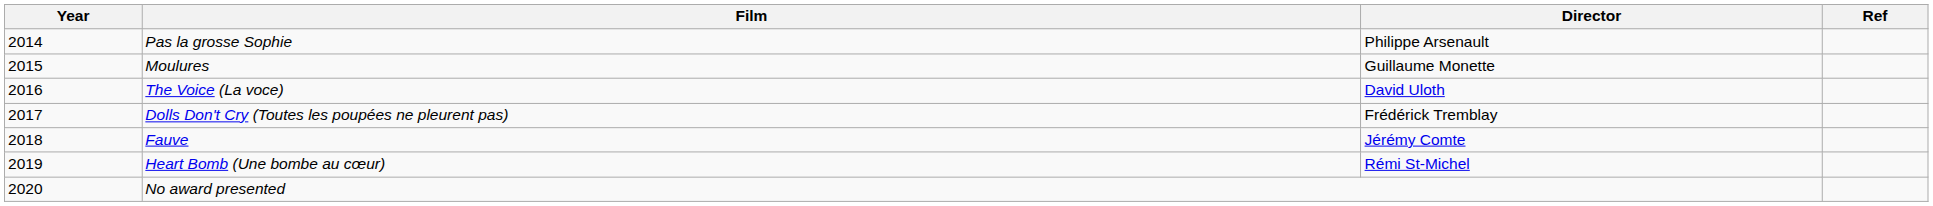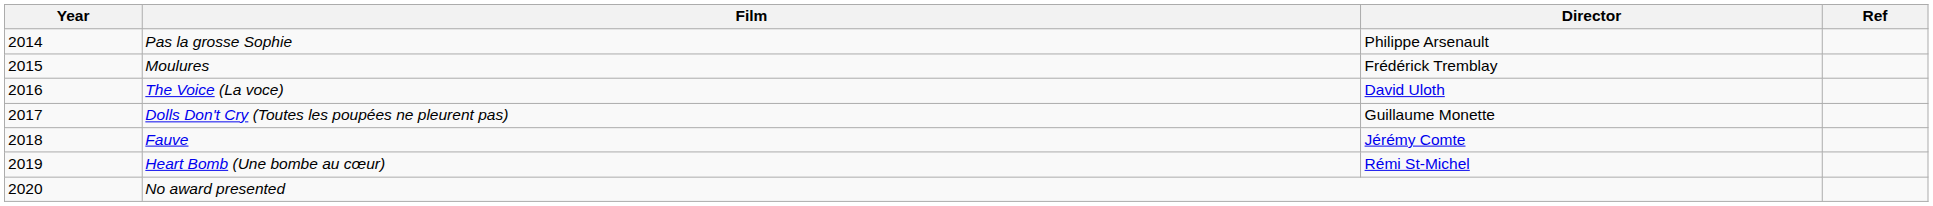 <table class="wikitable sortable"  width=100%>
 <tr>
 <th>Year</th>
 <th>Film</th>
 <th>Director</th>
 <th>Ref</th>
 </tr>
 <tr>
 <td>2014</td>
 <td><em>Pas la grosse Sophie</em></td>
 <td>Philippe Arsenault</td>
 <td></td>
 </tr>
 <tr>
 <td>2015</td>
 <td><em>Moulures</em></td>
-<td>Guillaume Monette</td>
+<td>Frédérick Tremblay</td>
 <td></td>
 </tr>
 <tr>
 <td>2016</td>
 <td><em><a href='#'>The Voice</a> (La voce)</em></td>
 <td><a href='#'>David Uloth</a></td>
 <td></td>
 </tr>
 <tr>
 <td>2017</td>
 <td><em><a href='#'>Dolls Don't Cry</a> (Toutes les poupées ne pleurent pas)</em></td>
-<td>Frédérick Tremblay</td>
+<td>Guillaume Monette</td>
 <td></td>
 </tr>
 <tr>
 <td>2018</td>
 <td><em><a href='#'>Fauve</a></em></td>
 <td><a href='#'>Jérémy Comte</a></td>
 <td></td>
 </tr>
 <tr>
 <td>2019</td>
 <td><em><a href='#'>Heart Bomb</a> (Une bombe au cœur)</em></td>
 <td><a href='#'>Rémi St-Michel</a></td>
 <td></td>
 </tr>
 <tr>
 <td>2020</td>
 <td colspan=2><em>No award presented</em></td>
 <td></td>
 </tr>
 </table>
